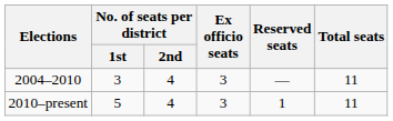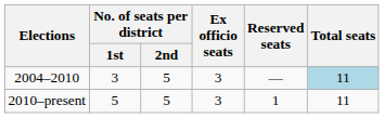 <table class=wikitable style="text-align:center">
 <tr>
 <th rowspan=2>Elections</th>
 <th colspan=2>No. of seats per district</th>
 <th width=50px rowspan=2>Ex officio seats</th>
 <th width=50px rowspan=2>Reserved seats</th>
 <th rowspan="2">Total seats</th>
 </tr>
 <tr>
 <th width=50px>1st</th>
 <th width=50px>2nd</th>
 </tr>
 <tr>
 <td>2004–2010</td>
 <td>3</td>
-<td>4</td>
+<td>5</td>
 <td>3</td>
 <td>—</td>
-<td>11</td>
+<td style="background: lightblue;">11</td>
 </tr>
 <tr>
 <td>2010–present</td>
 <td>5</td>
-<td>4</td>
+<td>5</td>
 <td>3</td>
 <td>1</td>
 <td>11</td>
 </tr>
 </table>
